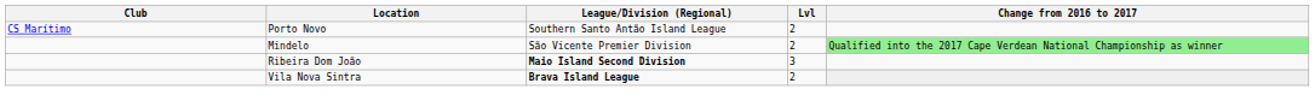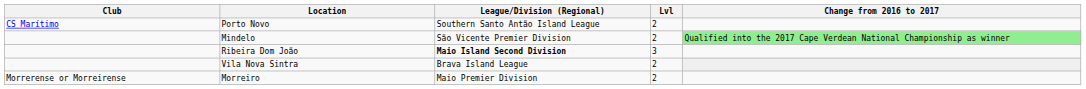 <table class="wikitable sortable" width=100% style="font-size:90%">
 <tr>
 <th width=20%>Club</th>
 <th width=20%>Location</th>
 <th width=20%>League/Division (Regional)</th>
 <th width=3%>Lvl</th>
 <th width=37%>Change from 2016 to 2017</th>
 </tr>
 <tr>
 <td><a href='#'>CS Marítimo</a></td>
 <td>Porto Novo</td>
 <td>Southern Santo Antão Island League</td>
 <td>2</td>
 <td></td>
 </tr>
 <tr>
 <td></td>
 <td>Mindelo</td>
 <td>São Vicente Premier Division</td>
 <td>2</td>
 <td style="background:lightgreen">Qualified into the 2017 Cape Verdean National Championship as winner</td>
 </tr>
 <tr>
 <td></td>
 <td>Ribeira Dom João</td>
 <td><strong>Maio Island Second Division</strong></td>
 <td>3</td>
 <td></td>
 </tr>
 <tr>
 <td></td>
 <td>Vila Nova Sintra</td>
-<td><strong>Brava Island League</strong></td>
+<td>Brava Island League</td>
 <td>2</td>
 <td bgcolor=#EFEFEF></td>
 </tr>
+<tr>
+<td>Morrerense or Morreirense</td>
+<td>Morreiro</td>
+<td>Maio Premier Division</td>
+<td>2</td>
+<td></td>
+</tr>
 </table>
